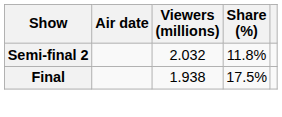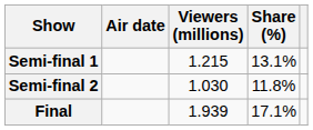 <table class="wikitable plainrowheaders sortable" style="text-align:center">
 <tr>
 <th scope="col" class="unsortable">Show</th>
 <th scope="col">Air date</th>
 <th scope="col">Viewers<br>(millions)</th>
 <th scope="col">Share<br>(%)</th>
 <th scope="col" class="unsortable"></th>
 </tr>
 <tr>
+<th scope="row">Semi-final 1</th>
+<td></td>
+<td>1.215</td>
+<td>13.1%</td>
+<td></td>
+</tr>
+<tr>
 <th scope="row">Semi-final 2</th>
 <td></td>
-<td>2.032</td>
+<td>1.030</td>
 <td>11.8%</td>
 <td></td>
 </tr>
 <tr>
 <th scope="row">Final</th>
 <td></td>
-<td>1.938</td>
-<td>17.5%</td>
+<td>1.939</td>
+<td>17.1%</td>
 <td></td>
 </tr>
 </table>
